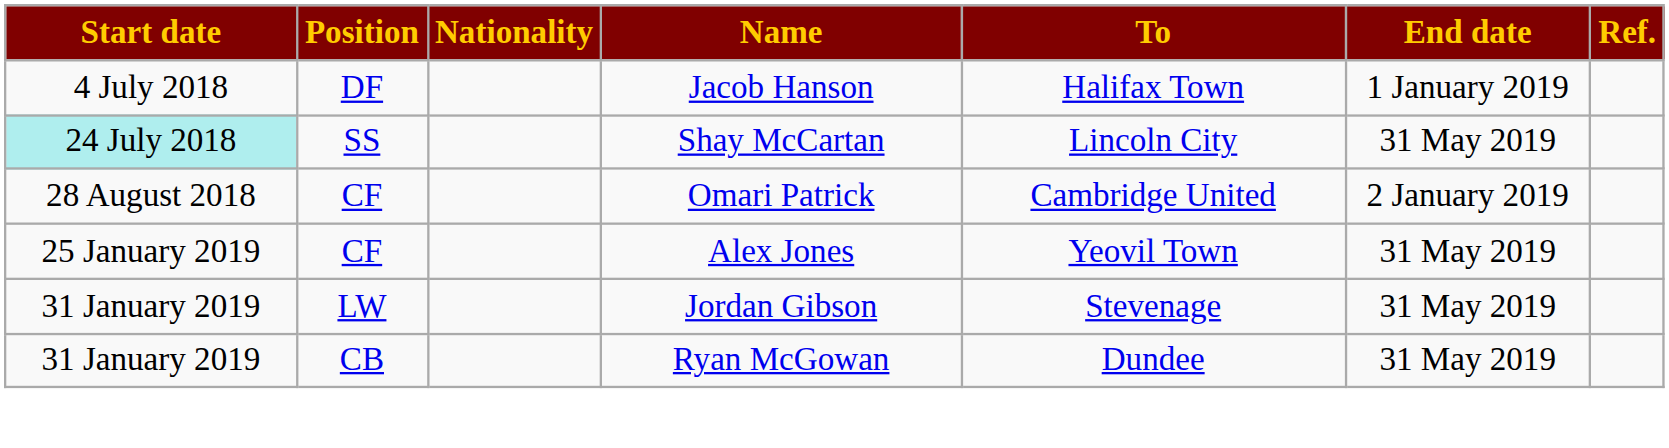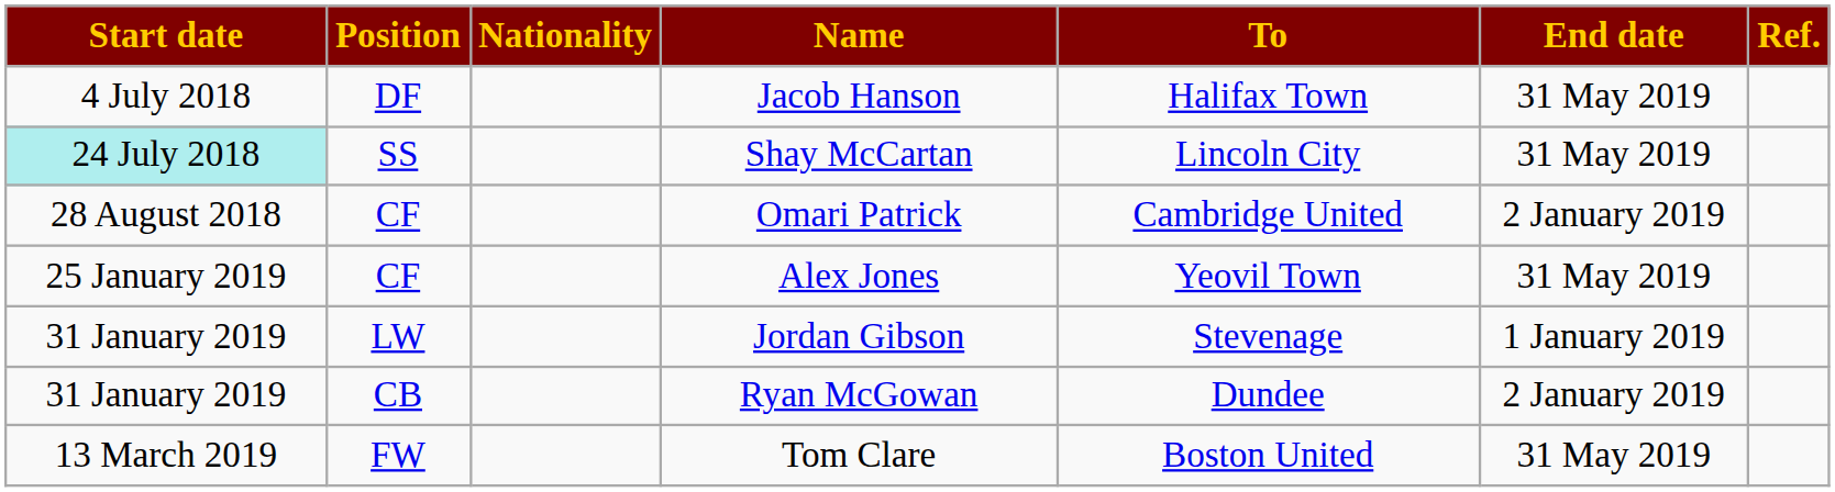 <table class="wikitable"  style="text-align:center; font-size:90%; ">
 <tr>
 <th style="background:#800000; color:#FFCC00; width:120px;">Start date</th>
 <th style="background:#800000; color:#FFCC00; width:50px;">Position</th>
 <th style="background:#800000; color:#FFCC00; width:50px;">Nationality</th>
 <th style="background:#800000; color:#FFCC00; width:150px;">Name</th>
 <th style="background:#800000; color:#FFCC00; width:160px;">To</th>
 <th style="background:#800000; color:#FFCC00; width:100px;">End date</th>
 <th style="background:#800000; color:#FFCC00; width:25px;">Ref.</th>
 </tr>
 <tr>
 <td>4 July 2018</td>
 <td><a href='#'>DF</a></td>
 <td></td>
 <td><a href='#'>Jacob Hanson</a></td>
 <td><a href='#'>Halifax Town</a></td>
-<td>1 January 2019</td>
+<td>31 May 2019</td>
 <td></td>
 </tr>
 <tr>
 <td style="background: paleturquoise;">24 July 2018</td>
 <td><a href='#'>SS</a></td>
 <td></td>
 <td><a href='#'>Shay McCartan</a></td>
 <td><a href='#'>Lincoln City</a></td>
 <td>31 May 2019</td>
 <td></td>
 </tr>
 <tr>
 <td>28 August 2018</td>
 <td><a href='#'>CF</a></td>
 <td></td>
 <td><a href='#'>Omari Patrick</a></td>
 <td><a href='#'>Cambridge United</a></td>
 <td>2 January 2019</td>
 <td></td>
 </tr>
 <tr>
 <td>25 January 2019</td>
 <td><a href='#'>CF</a></td>
 <td></td>
 <td><a href='#'>Alex Jones</a></td>
 <td><a href='#'>Yeovil Town</a></td>
 <td>31 May 2019</td>
 <td></td>
 </tr>
 <tr>
 <td>31 January 2019</td>
 <td><a href='#'>LW</a></td>
 <td></td>
 <td><a href='#'>Jordan Gibson</a></td>
 <td><a href='#'>Stevenage</a></td>
-<td>31 May 2019</td>
+<td>1 January 2019</td>
 <td></td>
 </tr>
 <tr>
 <td>31 January 2019</td>
 <td><a href='#'>CB</a></td>
 <td></td>
 <td><a href='#'>Ryan McGowan</a></td>
 <td> <a href='#'>Dundee</a></td>
+<td>2 January 2019</td>
+<td></td>
+</tr>
+<tr>
+<td>13 March 2019</td>
+<td><a href='#'>FW</a></td>
+<td></td>
+<td>Tom Clare</td>
+<td><a href='#'>Boston United</a></td>
 <td>31 May 2019</td>
 <td></td>
 </tr>
 </table>
